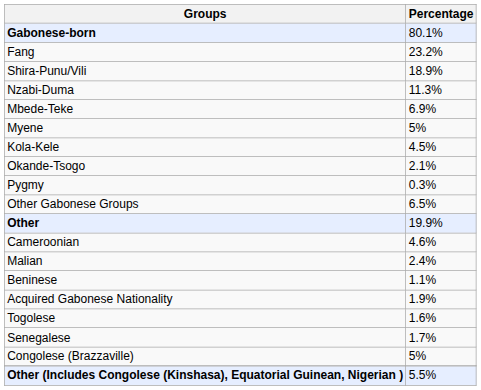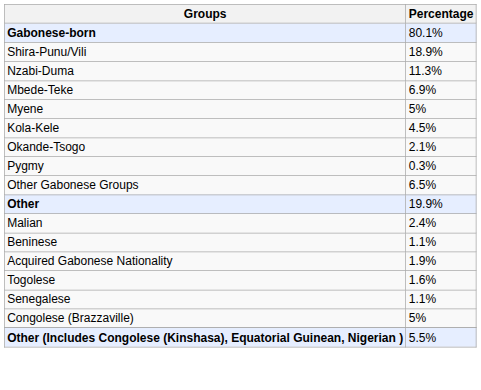 <table class="wikitable">
 <tr>
 <th>Groups</th>
 <th>Percentage</th>
 </tr>
 <tr bgcolor="#E6EEFF">
 <td><strong>Gabonese-born</strong></td>
 <td>80.1%</td>
-</tr>
-<tr>
-<td>Fang</td>
-<td>23.2%</td>
 </tr>
 <tr>
 <td>Shira-Punu/Vili</td>
 <td>18.9%</td>
 </tr>
 <tr>
 <td>Nzabi-Duma</td>
 <td>11.3%</td>
 </tr>
 <tr>
 <td>Mbede-Teke</td>
 <td>6.9%</td>
 </tr>
 <tr>
 <td>Myene</td>
 <td>5%</td>
 </tr>
 <tr>
 <td>Kola-Kele</td>
 <td>4.5%</td>
 </tr>
 <tr>
 <td>Okande-Tsogo</td>
 <td>2.1%</td>
 </tr>
 <tr>
 <td>Pygmy</td>
 <td>0.3%</td>
 </tr>
 <tr>
 <td>Other Gabonese Groups</td>
 <td>6.5%</td>
 </tr>
 <tr bgcolor="#E6EEFF">
 <td><strong>Other</strong></td>
 <td>19.9%</td>
 </tr>
 <tr>
-<td>Cameroonian</td>
-<td>4.6%</td>
-</tr>
-<tr>
 <td>Malian</td>
 <td>2.4%</td>
 </tr>
 <tr>
 <td>Beninese</td>
 <td>1.1%</td>
 </tr>
 <tr>
 <td>Acquired Gabonese Nationality</td>
 <td>1.9%</td>
 </tr>
 <tr>
 <td>Togolese</td>
 <td>1.6%</td>
 </tr>
 <tr>
 <td>Senegalese</td>
-<td>1.7%</td>
+<td>1.1%</td>
 </tr>
 <tr>
 <td>Congolese (Brazzaville)</td>
 <td>5%</td>
 </tr>
 <tr>
 </tr>
 <tr bgcolor="#E6EEFF">
 <td><strong>Other (Includes Congolese (Kinshasa), Equatorial Guinean, Nigerian )</strong></td>
 <td>5.5%</td>
 </tr>
 </table>
